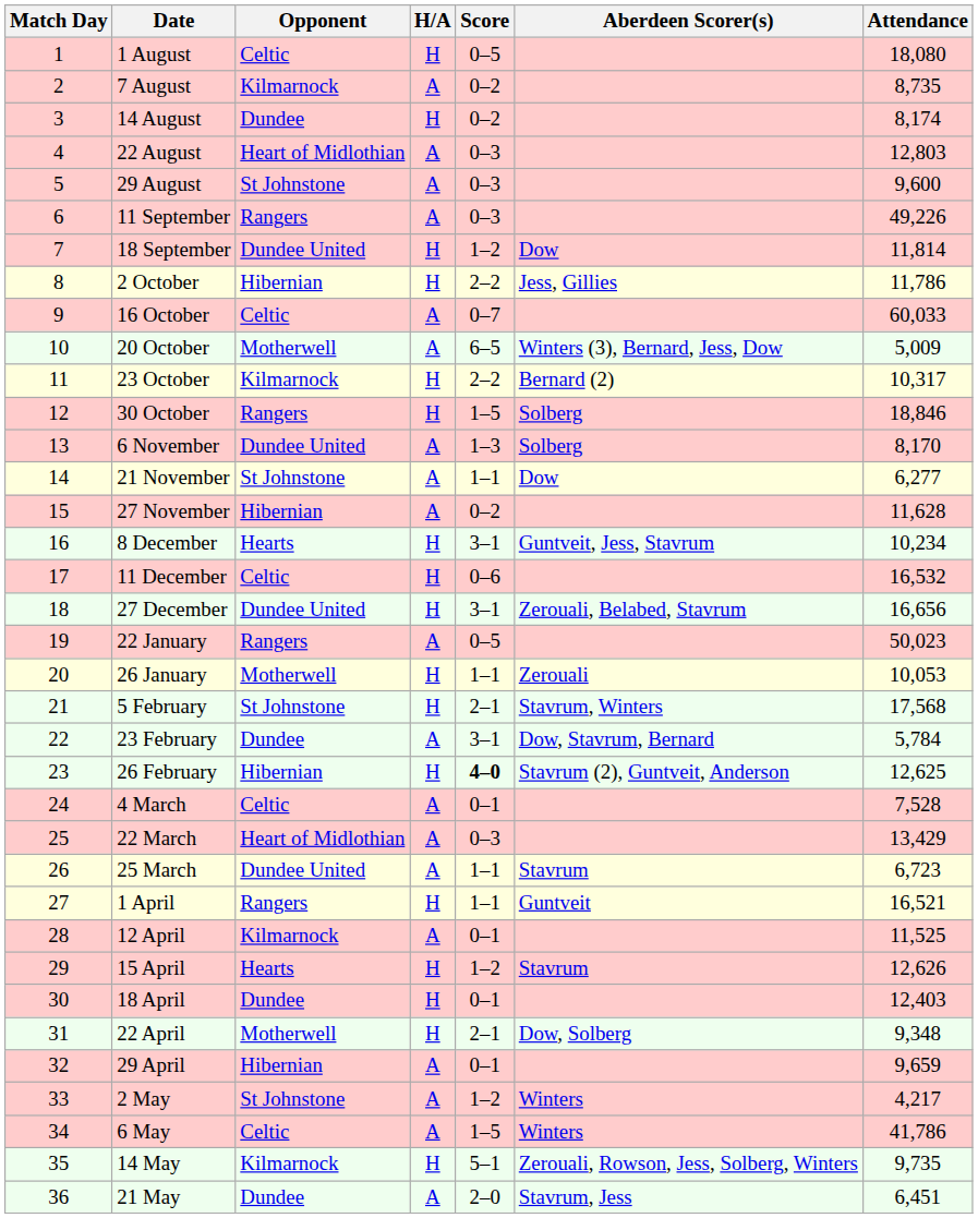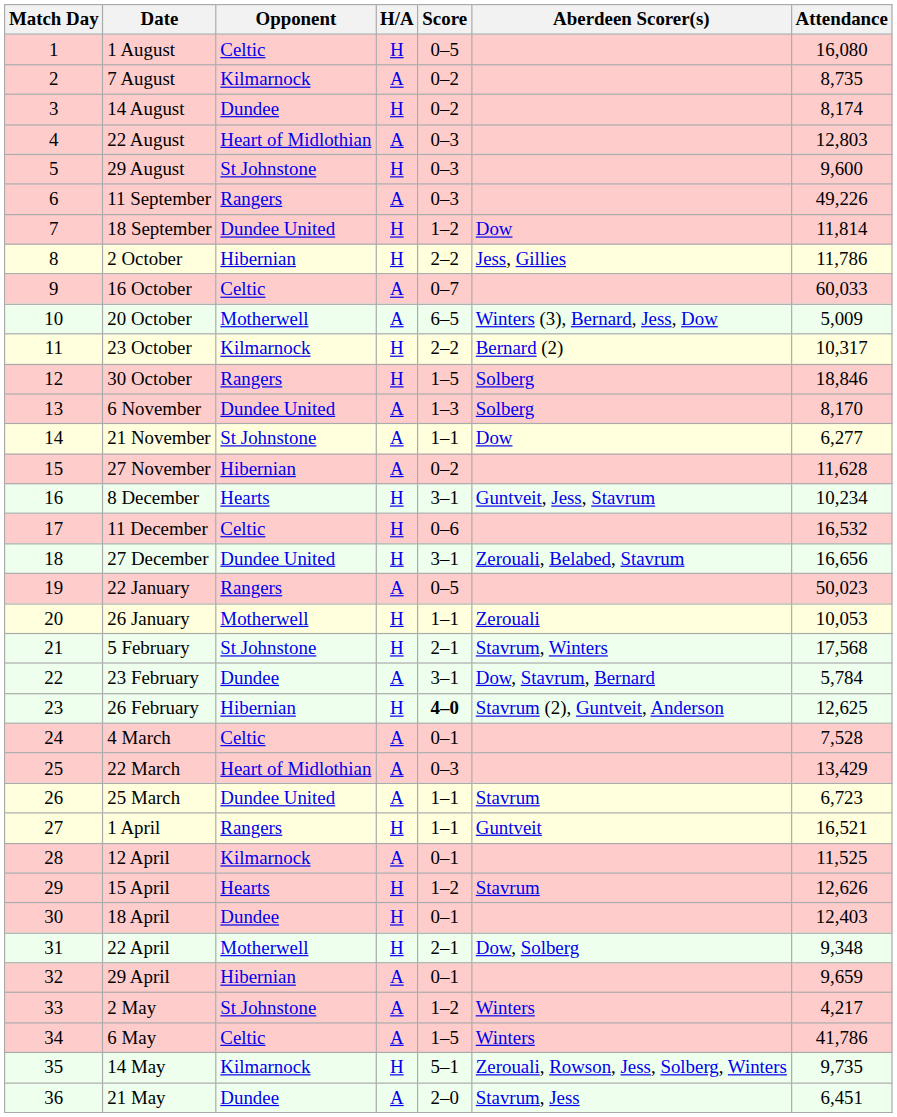 <table class="wikitable" style="text-align:center">
 <tr>
 <th>Match Day</th>
 <th>Date</th>
 <th>Opponent</th>
 <th>H/A</th>
 <th>Score</th>
 <th>Aberdeen Scorer(s)</th>
 <th>Attendance</th>
 </tr>
 <tr bgcolor=#FFCCCC>
 <td>1</td>
 <td align=left>1 August</td>
 <td align=left><a href='#'>Celtic</a></td>
 <td><a href='#'>H</a></td>
 <td>0–5</td>
 <td align=left></td>
-<td>18,080</td>
+<td>16,080</td>
 </tr>
 <tr bgcolor=#FFCCCC>
 <td>2</td>
 <td align=left>7 August</td>
 <td align=left><a href='#'>Kilmarnock</a></td>
 <td><a href='#'>A</a></td>
 <td>0–2</td>
 <td align=left></td>
 <td>8,735</td>
 </tr>
 <tr bgcolor=#FFCCCC>
 <td>3</td>
 <td align=left>14 August</td>
 <td align=left><a href='#'>Dundee</a></td>
 <td><a href='#'>H</a></td>
 <td>0–2</td>
 <td align=left></td>
 <td>8,174</td>
 </tr>
 <tr bgcolor=#FFCCCC>
 <td>4</td>
 <td align=left>22 August</td>
 <td align=left><a href='#'>Heart of Midlothian</a></td>
 <td><a href='#'>A</a></td>
 <td>0–3</td>
 <td align=left></td>
 <td>12,803</td>
 </tr>
 <tr bgcolor=#FFCCCC>
 <td>5</td>
 <td align=left>29 August</td>
 <td align=left><a href='#'>St Johnstone</a></td>
-<td><a href='#'>A</a></td>
+<td><a href='#'>H</a></td>
 <td>0–3</td>
 <td align=left></td>
 <td>9,600</td>
 </tr>
 <tr bgcolor=#FFCCCC>
 <td>6</td>
 <td align=left>11 September</td>
 <td align=left><a href='#'>Rangers</a></td>
 <td><a href='#'>A</a></td>
 <td>0–3</td>
 <td align=left></td>
 <td>49,226</td>
 </tr>
 <tr bgcolor=#FFCCCC>
 <td>7</td>
 <td align=left>18 September</td>
 <td align=left><a href='#'>Dundee United</a></td>
 <td><a href='#'>H</a></td>
 <td>1–2</td>
 <td align=left><a href='#'>Dow</a></td>
 <td>11,814</td>
 </tr>
 <tr bgcolor=#FFFFDD>
 <td>8</td>
 <td align=left>2 October</td>
 <td align=left><a href='#'>Hibernian</a></td>
 <td><a href='#'>H</a></td>
 <td>2–2</td>
 <td align=left><a href='#'>Jess</a>, <a href='#'>Gillies</a></td>
 <td>11,786</td>
 </tr>
 <tr bgcolor=#FFCCCC>
 <td>9</td>
 <td align=left>16 October</td>
 <td align=left><a href='#'>Celtic</a></td>
 <td><a href='#'>A</a></td>
 <td>0–7</td>
 <td align=left></td>
 <td>60,033</td>
 </tr>
 <tr bgcolor=#EEFFEE>
 <td>10</td>
 <td align=left>20 October</td>
 <td align=left><a href='#'>Motherwell</a></td>
 <td><a href='#'>A</a></td>
 <td>6–5</td>
 <td align=left><a href='#'>Winters</a> (3), <a href='#'>Bernard</a>, <a href='#'>Jess</a>, <a href='#'>Dow</a></td>
 <td>5,009</td>
 </tr>
 <tr bgcolor=#FFFFDD>
 <td>11</td>
 <td align=left>23 October</td>
 <td align=left><a href='#'>Kilmarnock</a></td>
 <td><a href='#'>H</a></td>
 <td>2–2</td>
 <td align=left><a href='#'>Bernard</a> (2)</td>
 <td>10,317</td>
 </tr>
 <tr bgcolor=#FFCCCC>
 <td>12</td>
 <td align=left>30 October</td>
 <td align=left><a href='#'>Rangers</a></td>
 <td><a href='#'>H</a></td>
 <td>1–5</td>
 <td align=left><a href='#'>Solberg</a></td>
 <td>18,846</td>
 </tr>
 <tr bgcolor=#FFCCCC>
 <td>13</td>
 <td align=left>6 November</td>
 <td align=left><a href='#'>Dundee United</a></td>
 <td><a href='#'>A</a></td>
 <td>1–3</td>
 <td align=left><a href='#'>Solberg</a></td>
 <td>8,170</td>
 </tr>
 <tr bgcolor=#FFFFDD>
 <td>14</td>
 <td align=left>21 November</td>
 <td align=left><a href='#'>St Johnstone</a></td>
 <td><a href='#'>A</a></td>
 <td>1–1</td>
 <td align=left><a href='#'>Dow</a></td>
 <td>6,277</td>
 </tr>
 <tr bgcolor=#FFCCCC>
 <td>15</td>
 <td align=left>27 November</td>
 <td align=left><a href='#'>Hibernian</a></td>
 <td><a href='#'>A</a></td>
 <td>0–2</td>
 <td align=left></td>
 <td>11,628</td>
 </tr>
 <tr bgcolor=#EEFFEE>
 <td>16</td>
 <td align=left>8 December</td>
 <td align=left><a href='#'>Hearts</a></td>
 <td><a href='#'>H</a></td>
 <td>3–1</td>
 <td align=left><a href='#'>Guntveit</a>, <a href='#'>Jess</a>, <a href='#'>Stavrum</a></td>
 <td>10,234</td>
 </tr>
 <tr bgcolor=#FFCCCC>
 <td>17</td>
 <td align=left>11 December</td>
 <td align=left><a href='#'>Celtic</a></td>
 <td><a href='#'>H</a></td>
 <td>0–6</td>
 <td align=left></td>
 <td>16,532</td>
 </tr>
 <tr bgcolor=#EEFFEE>
 <td>18</td>
 <td align=left>27 December</td>
 <td align=left><a href='#'>Dundee United</a></td>
 <td><a href='#'>H</a></td>
 <td>3–1</td>
 <td align=left><a href='#'>Zerouali</a>, <a href='#'>Belabed</a>, <a href='#'>Stavrum</a></td>
 <td>16,656</td>
 </tr>
 <tr bgcolor=#FFCCCC>
 <td>19</td>
 <td align=left>22 January</td>
 <td align=left><a href='#'>Rangers</a></td>
 <td><a href='#'>A</a></td>
 <td>0–5</td>
 <td align=left></td>
 <td>50,023</td>
 </tr>
 <tr bgcolor=#FFFFDD>
 <td>20</td>
 <td align=left>26 January</td>
 <td align=left><a href='#'>Motherwell</a></td>
 <td><a href='#'>H</a></td>
 <td>1–1</td>
 <td align=left><a href='#'>Zerouali</a></td>
 <td>10,053</td>
 </tr>
 <tr bgcolor=#EEFFEE>
 <td>21</td>
 <td align=left>5 February</td>
 <td align=left><a href='#'>St Johnstone</a></td>
 <td><a href='#'>H</a></td>
 <td>2–1</td>
 <td align=left><a href='#'>Stavrum</a>, <a href='#'>Winters</a></td>
 <td>17,568</td>
 </tr>
 <tr bgcolor=#EEFFEE>
 <td>22</td>
 <td align=left>23 February</td>
 <td align=left><a href='#'>Dundee</a></td>
 <td><a href='#'>A</a></td>
 <td>3–1</td>
 <td align=left><a href='#'>Dow</a>, <a href='#'>Stavrum</a>, <a href='#'>Bernard</a></td>
 <td>5,784</td>
 </tr>
 <tr bgcolor=#EEFFEE>
 <td>23</td>
 <td align=left>26 February</td>
 <td align=left><a href='#'>Hibernian</a></td>
 <td><a href='#'>H</a></td>
 <td><strong>4–0</strong></td>
 <td align=left><a href='#'>Stavrum</a> (2), <a href='#'>Guntveit</a>, <a href='#'>Anderson</a></td>
 <td>12,625</td>
 </tr>
 <tr bgcolor=#FFCCCC>
 <td>24</td>
 <td align=left>4 March</td>
 <td align=left><a href='#'>Celtic</a></td>
 <td><a href='#'>A</a></td>
 <td>0–1</td>
 <td align=left></td>
 <td>7,528</td>
 </tr>
 <tr bgcolor=#FFCCCC>
 <td>25</td>
 <td align=left>22 March</td>
 <td align=left><a href='#'>Heart of Midlothian</a></td>
 <td><a href='#'>A</a></td>
 <td>0–3</td>
 <td align=left></td>
 <td>13,429</td>
 </tr>
 <tr bgcolor=#FFFFDD>
 <td>26</td>
 <td align=left>25 March</td>
 <td align=left><a href='#'>Dundee United</a></td>
 <td><a href='#'>A</a></td>
 <td>1–1</td>
 <td align=left><a href='#'>Stavrum</a></td>
 <td>6,723</td>
 </tr>
 <tr bgcolor=#FFFFDD>
 <td>27</td>
 <td align=left>1 April</td>
 <td align=left><a href='#'>Rangers</a></td>
 <td><a href='#'>H</a></td>
 <td>1–1</td>
 <td align=left><a href='#'>Guntveit</a></td>
 <td>16,521</td>
 </tr>
 <tr bgcolor=#FFCCCC>
 <td>28</td>
 <td align=left>12 April</td>
 <td align=left><a href='#'>Kilmarnock</a></td>
 <td><a href='#'>A</a></td>
 <td>0–1</td>
 <td align=left></td>
 <td>11,525</td>
 </tr>
 <tr bgcolor=#FFCCCC>
 <td>29</td>
 <td align=left>15 April</td>
 <td align=left><a href='#'>Hearts</a></td>
 <td><a href='#'>H</a></td>
 <td>1–2</td>
 <td align=left><a href='#'>Stavrum</a></td>
 <td>12,626</td>
 </tr>
 <tr bgcolor=#FFCCCC>
 <td>30</td>
 <td align=left>18 April</td>
 <td align=left><a href='#'>Dundee</a></td>
 <td><a href='#'>H</a></td>
 <td>0–1</td>
 <td align=left></td>
 <td>12,403</td>
 </tr>
 <tr bgcolor=#EEFFEE>
 <td>31</td>
 <td align=left>22 April</td>
 <td align=left><a href='#'>Motherwell</a></td>
 <td><a href='#'>H</a></td>
 <td>2–1</td>
 <td align=left><a href='#'>Dow</a>, <a href='#'>Solberg</a></td>
 <td>9,348</td>
 </tr>
 <tr bgcolor=#FFCCCC>
 <td>32</td>
 <td align=left>29 April</td>
 <td align=left><a href='#'>Hibernian</a></td>
 <td><a href='#'>A</a></td>
 <td>0–1</td>
 <td align=left></td>
 <td>9,659</td>
 </tr>
 <tr bgcolor=#FFCCCC>
 <td>33</td>
 <td align=left>2 May</td>
 <td align=left><a href='#'>St Johnstone</a></td>
 <td><a href='#'>A</a></td>
 <td>1–2</td>
 <td align=left><a href='#'>Winters</a></td>
 <td>4,217</td>
 </tr>
 <tr bgcolor=#FFCCCC>
 <td>34</td>
 <td align=left>6 May</td>
 <td align=left><a href='#'>Celtic</a></td>
 <td><a href='#'>A</a></td>
 <td>1–5</td>
 <td align=left><a href='#'>Winters</a></td>
 <td>41,786</td>
 </tr>
 <tr bgcolor=#EEFFEE>
 <td>35</td>
 <td align=left>14 May</td>
 <td align=left><a href='#'>Kilmarnock</a></td>
 <td><a href='#'>H</a></td>
 <td>5–1</td>
 <td align=left><a href='#'>Zerouali</a>, <a href='#'>Rowson</a>, <a href='#'>Jess</a>, <a href='#'>Solberg</a>, <a href='#'>Winters</a></td>
 <td>9,735</td>
 </tr>
 <tr bgcolor=#EEFFEE>
 <td>36</td>
 <td align=left>21 May</td>
 <td align=left><a href='#'>Dundee</a></td>
 <td><a href='#'>A</a></td>
 <td>2–0</td>
 <td align=left><a href='#'>Stavrum</a>, <a href='#'>Jess</a></td>
 <td>6,451</td>
 </tr>
 <tr>
 </tr>
 </table>
